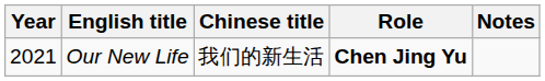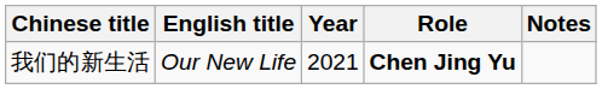 <table class=wikitable style=text-align:center>
 <tr>
+<th>Chinese title</th>
+<th>English title</th>
 <th>Year</th>
-<th>English title</th>
-<th>Chinese title</th>
 <th>Role</th>
 <th>Notes</th>
 </tr>
 <tr>
+<td>我们的新生活</td>
+<td><em>Our New Life</em></td>
 <td>2021</td>
-<td><em>Our New Life</em></td>
-<td>我们的新生活</td>
 <td><strong>Chen Jing Yu</strong></td>
 <td></td>
 </tr>
 </table>
